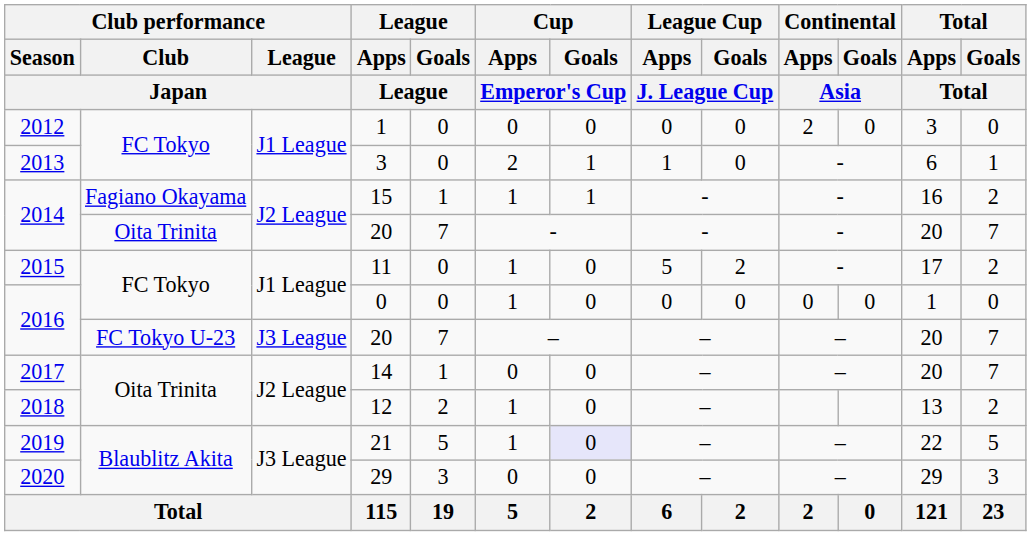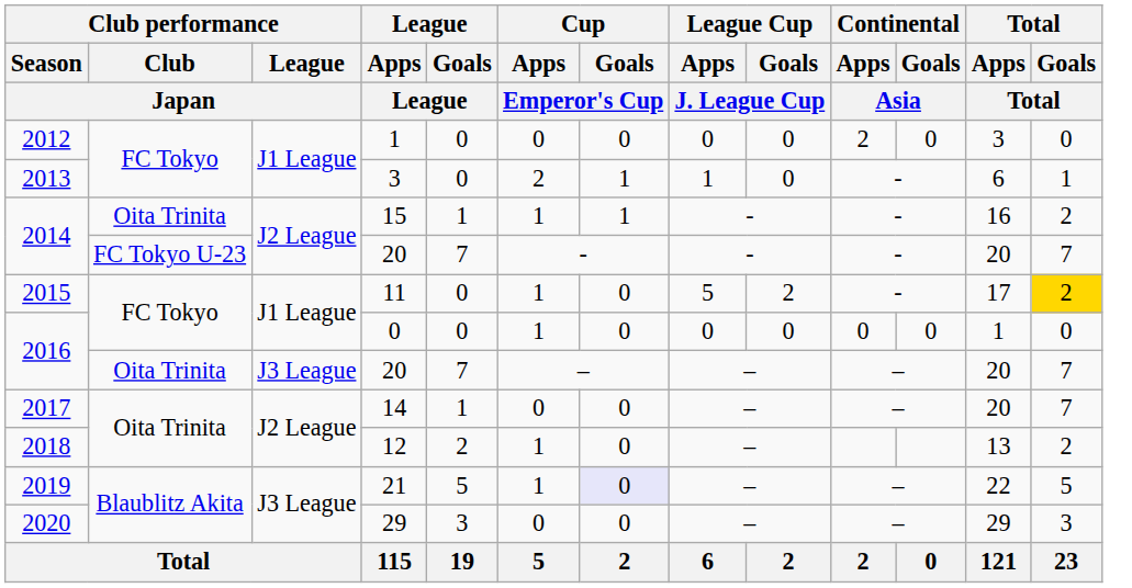 <table class="wikitable" style="text-align:center;">
 <tr>
 <th colspan=3>Club performance</th>
 <th colspan=2>League</th>
 <th colspan=2>Cup</th>
 <th colspan=2>League Cup</th>
 <th colspan=2>Continental</th>
 <th colspan=2>Total</th>
 </tr>
 <tr>
 <th>Season</th>
 <th>Club</th>
 <th>League</th>
 <th>Apps</th>
 <th>Goals</th>
 <th>Apps</th>
 <th>Goals</th>
 <th>Apps</th>
 <th>Goals</th>
 <th>Apps</th>
 <th>Goals</th>
 <th>Apps</th>
 <th>Goals</th>
 </tr>
 <tr>
 <th colspan=3>Japan</th>
 <th colspan=2>League</th>
 <th colspan=2><a href='#'>Emperor's Cup</a></th>
 <th colspan=2><a href='#'>J. League Cup</a></th>
 <th colspan=2><a href='#'>Asia</a></th>
 <th colspan=2>Total</th>
 </tr>
 <tr>
 <td><a href='#'>2012</a></td>
 <td rowspan=2><a href='#'>FC Tokyo</a></td>
 <td rowspan="2"><a href='#'>J1 League</a></td>
 <td>1</td>
 <td>0</td>
 <td>0</td>
 <td>0</td>
 <td>0</td>
 <td>0</td>
 <td>2</td>
 <td>0</td>
 <td>3</td>
 <td>0</td>
 </tr>
 <tr>
 <td><a href='#'>2013</a></td>
 <td>3</td>
 <td>0</td>
 <td>2</td>
 <td>1</td>
 <td>1</td>
 <td>0</td>
 <td colspan="2">-</td>
 <td>6</td>
 <td>1</td>
 </tr>
 <tr>
 <td rowspan=2><a href='#'>2014</a></td>
-<td><a href='#'>Fagiano Okayama</a></td>
+<td><a href='#'>Oita Trinita</a></td>
 <td rowspan="2"><a href='#'>J2 League</a></td>
 <td>15</td>
 <td>1</td>
 <td>1</td>
 <td>1</td>
 <td colspan="2">-</td>
 <td colspan="2">-</td>
 <td>16</td>
 <td>2</td>
 </tr>
 <tr>
-<td><a href='#'>Oita Trinita</a></td>
+<td><a href='#'>FC Tokyo U-23</a></td>
 <td>20</td>
 <td>7</td>
 <td colspan="2">-</td>
 <td colspan="2">-</td>
 <td colspan="2">-</td>
 <td>20</td>
 <td>7</td>
 </tr>
 <tr>
 <td><a href='#'>2015</a></td>
 <td rowspan="2">FC Tokyo</td>
 <td rowspan="2">J1 League</td>
 <td>11</td>
 <td>0</td>
 <td>1</td>
 <td>0</td>
 <td>5</td>
 <td>2</td>
 <td colspan="2">-</td>
 <td>17</td>
-<td>2</td>
+<td style="background: gold;">2</td>
 </tr>
 <tr>
 <td rowspan="2"><a href='#'>2016</a></td>
 <td>0</td>
 <td>0</td>
 <td>1</td>
 <td>0</td>
 <td>0</td>
 <td>0</td>
 <td>0</td>
 <td>0</td>
 <td>1</td>
 <td>0</td>
 </tr>
 <tr>
-<td><a href='#'>FC Tokyo U-23</a></td>
+<td><a href='#'>Oita Trinita</a></td>
 <td><a href='#'>J3 League</a></td>
 <td>20</td>
 <td>7</td>
 <td colspan="2">–</td>
 <td colspan="2">–</td>
 <td colspan="2">–</td>
 <td>20</td>
 <td>7</td>
 </tr>
 <tr>
 <td><a href='#'>2017</a></td>
 <td rowspan="2">Oita Trinita</td>
 <td rowspan="2">J2 League</td>
 <td>14</td>
 <td>1</td>
 <td>0</td>
 <td>0</td>
 <td colspan="2">–</td>
 <td colspan="2">–</td>
 <td>20</td>
 <td>7</td>
 </tr>
 <tr>
 <td><a href='#'>2018</a></td>
 <td>12</td>
 <td>2</td>
 <td>1</td>
 <td>0</td>
 <td colspan="2">–</td>
 <td></td>
 <td></td>
 <td>13</td>
 <td>2</td>
 </tr>
 <tr>
 <td><a href='#'>2019</a></td>
 <td rowspan="2"><a href='#'>Blaublitz Akita</a></td>
 <td rowspan="2">J3 League</td>
 <td>21</td>
 <td>5</td>
 <td>1</td>
 <td style="background: lavender;">0</td>
 <td colspan="2">–</td>
 <td colspan="2">–</td>
 <td>22</td>
 <td>5</td>
 </tr>
 <tr>
 <td><a href='#'>2020</a></td>
 <td>29</td>
 <td>3</td>
 <td>0</td>
 <td>0</td>
 <td colspan="2">–</td>
 <td colspan="2">–</td>
 <td>29</td>
 <td>3</td>
 </tr>
 <tr>
 <th colspan=3>Total</th>
 <th>115</th>
 <th>19</th>
 <th>5</th>
 <th>2</th>
 <th>6</th>
 <th>2</th>
 <th>2</th>
 <th>0</th>
 <th>121</th>
 <th>23</th>
 </tr>
 </table>
